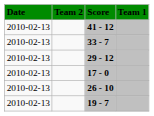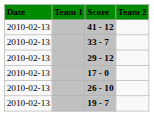 <table class="wikitable" style="margin:0.5em auto; font-size:95%">
 <tr bgcolor="#008B00">
 <td><strong>Date</strong></td>
+<td><strong>Team 1</strong></td>
+<td><strong>Score</strong></td>
 <td><strong>Team 2</strong></td>
-<td><strong>Score</strong></td>
-<td><strong>Team 1</strong></td>
 </tr>
 <tr>
 <td>2010-02-13</td>
+<td bgcolor="silver"><strong></strong></td>
+<td bgcolor="silver"><strong>41 - 12</strong></td>
 <td></td>
-<td bgcolor="silver"><strong>41 - 12</strong></td>
-<td bgcolor="silver"><strong></strong></td>
 </tr>
 <tr>
 <td>2010-02-13</td>
+<td bgcolor="silver"><strong></strong></td>
+<td bgcolor="silver"><strong>33 - 7</strong></td>
 <td></td>
-<td bgcolor="silver"><strong>33 - 7</strong></td>
-<td bgcolor="silver"><strong></strong></td>
 </tr>
 <tr>
 <td>2010-02-13</td>
+<td bgcolor="silver"><strong></strong></td>
+<td bgcolor="silver"><strong>29 - 12</strong></td>
 <td></td>
-<td bgcolor="silver"><strong>29 - 12</strong></td>
-<td bgcolor="silver"><strong></strong></td>
 </tr>
 <tr>
 <td>2010-02-13</td>
+<td bgcolor="silver"><strong></strong></td>
+<td bgcolor="silver"><strong>17 - 0</strong></td>
 <td></td>
-<td bgcolor="silver"><strong>17 - 0</strong></td>
-<td bgcolor="silver"><strong></strong></td>
 </tr>
 <tr>
 <td>2010-02-13</td>
+<td bgcolor="silver"><strong></strong></td>
+<td bgcolor="silver"><strong>26 - 10</strong></td>
 <td></td>
-<td bgcolor="silver"><strong>26 - 10</strong></td>
-<td bgcolor="silver"><strong></strong></td>
 </tr>
 <tr>
 <td>2010-02-13</td>
+<td bgcolor="silver"><strong></strong></td>
+<td bgcolor="silver"><strong>19 - 7</strong></td>
 <td></td>
-<td bgcolor="silver"><strong>19 - 7</strong></td>
-<td bgcolor="silver"><strong></strong></td>
 </tr>
 </table>
